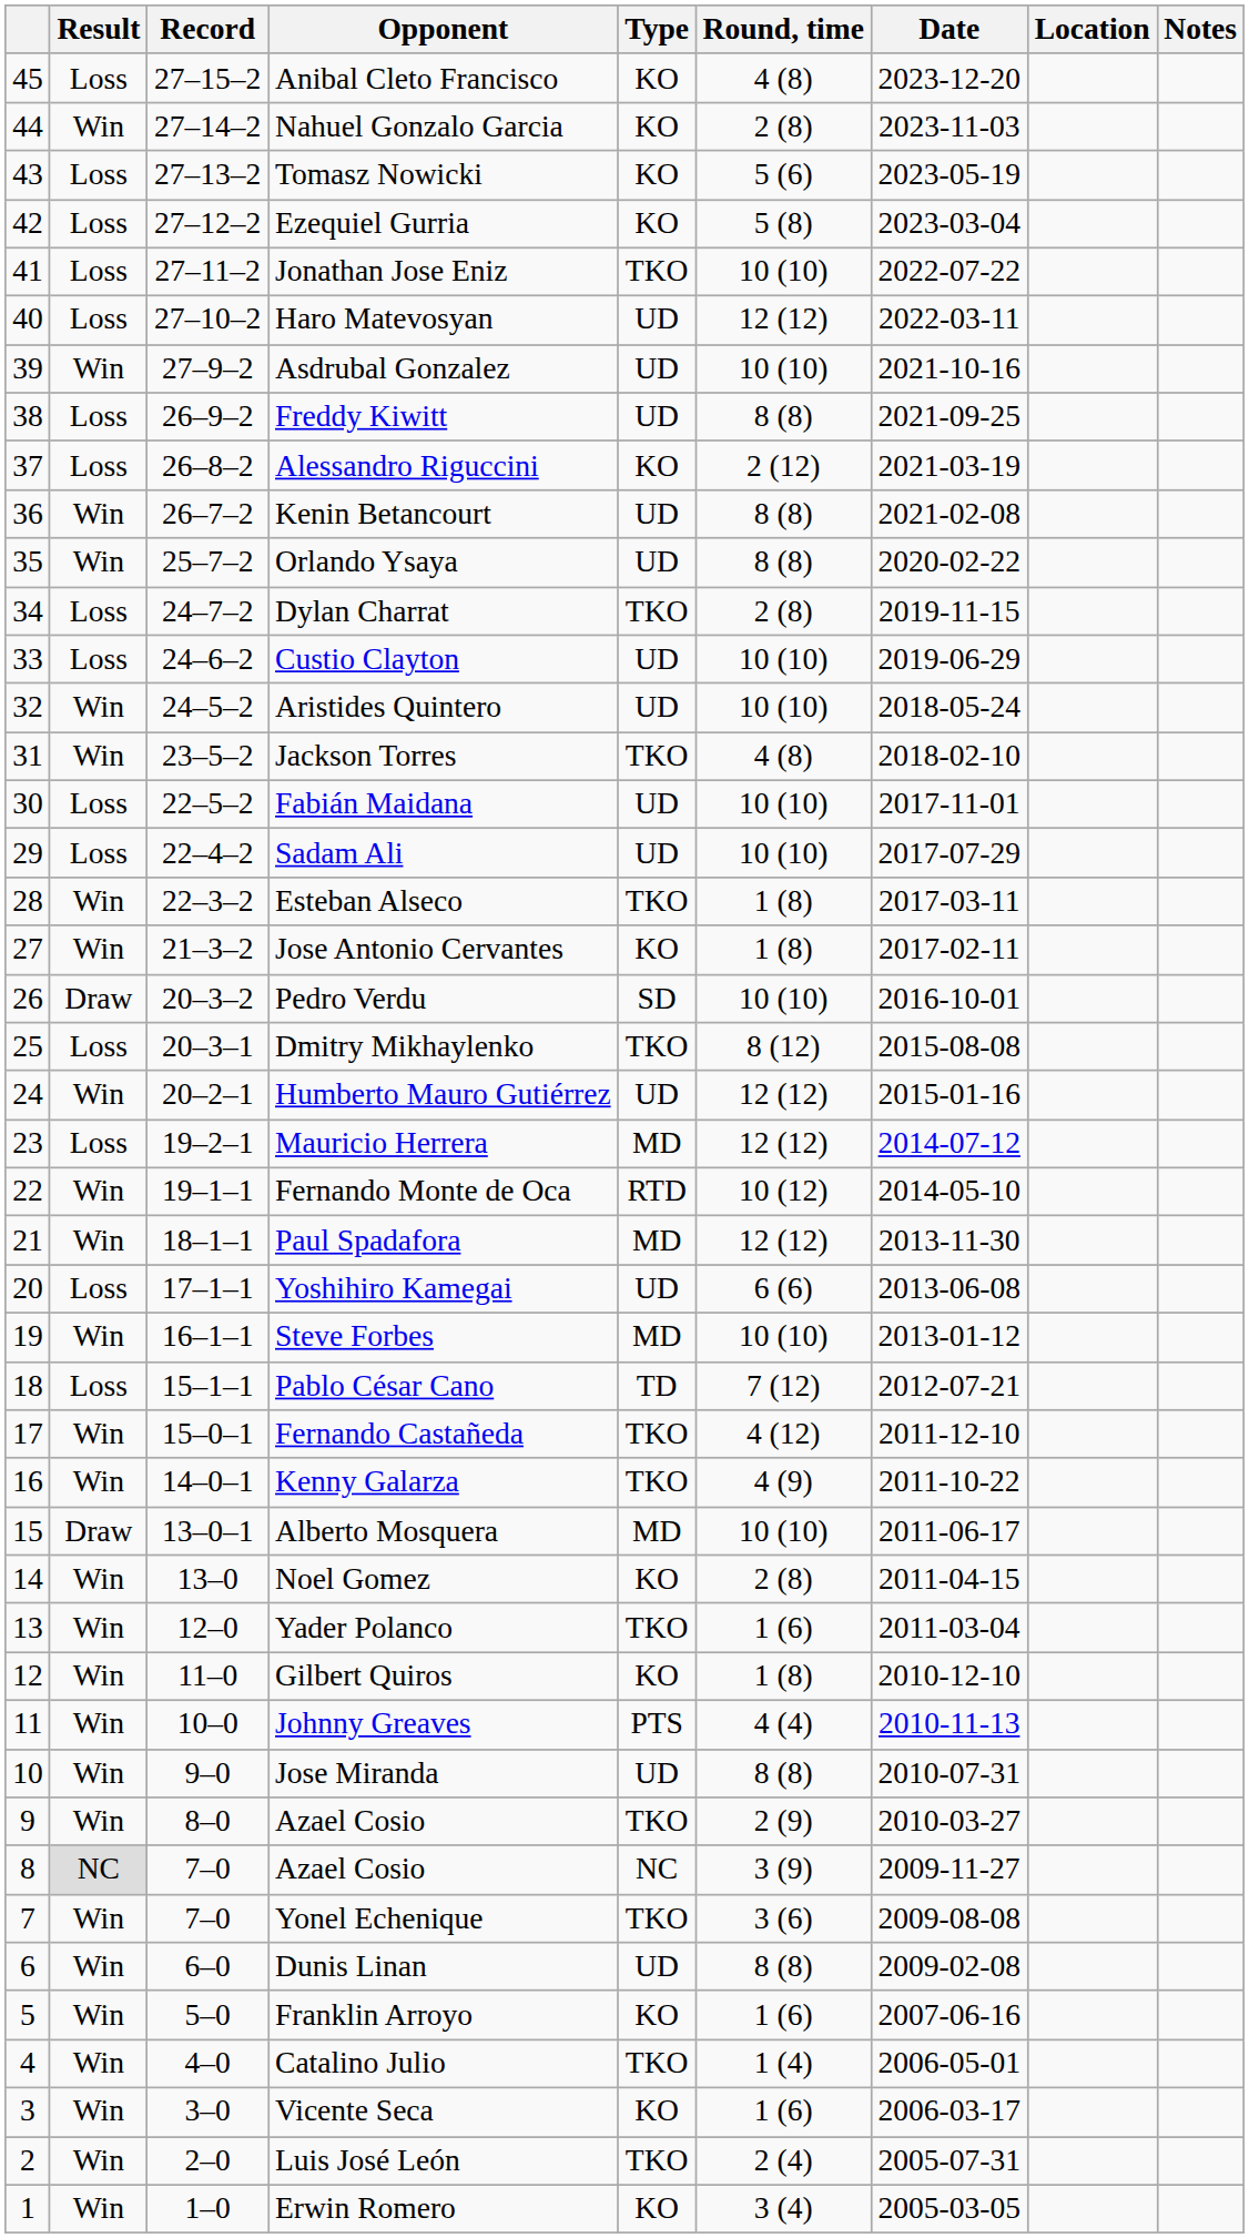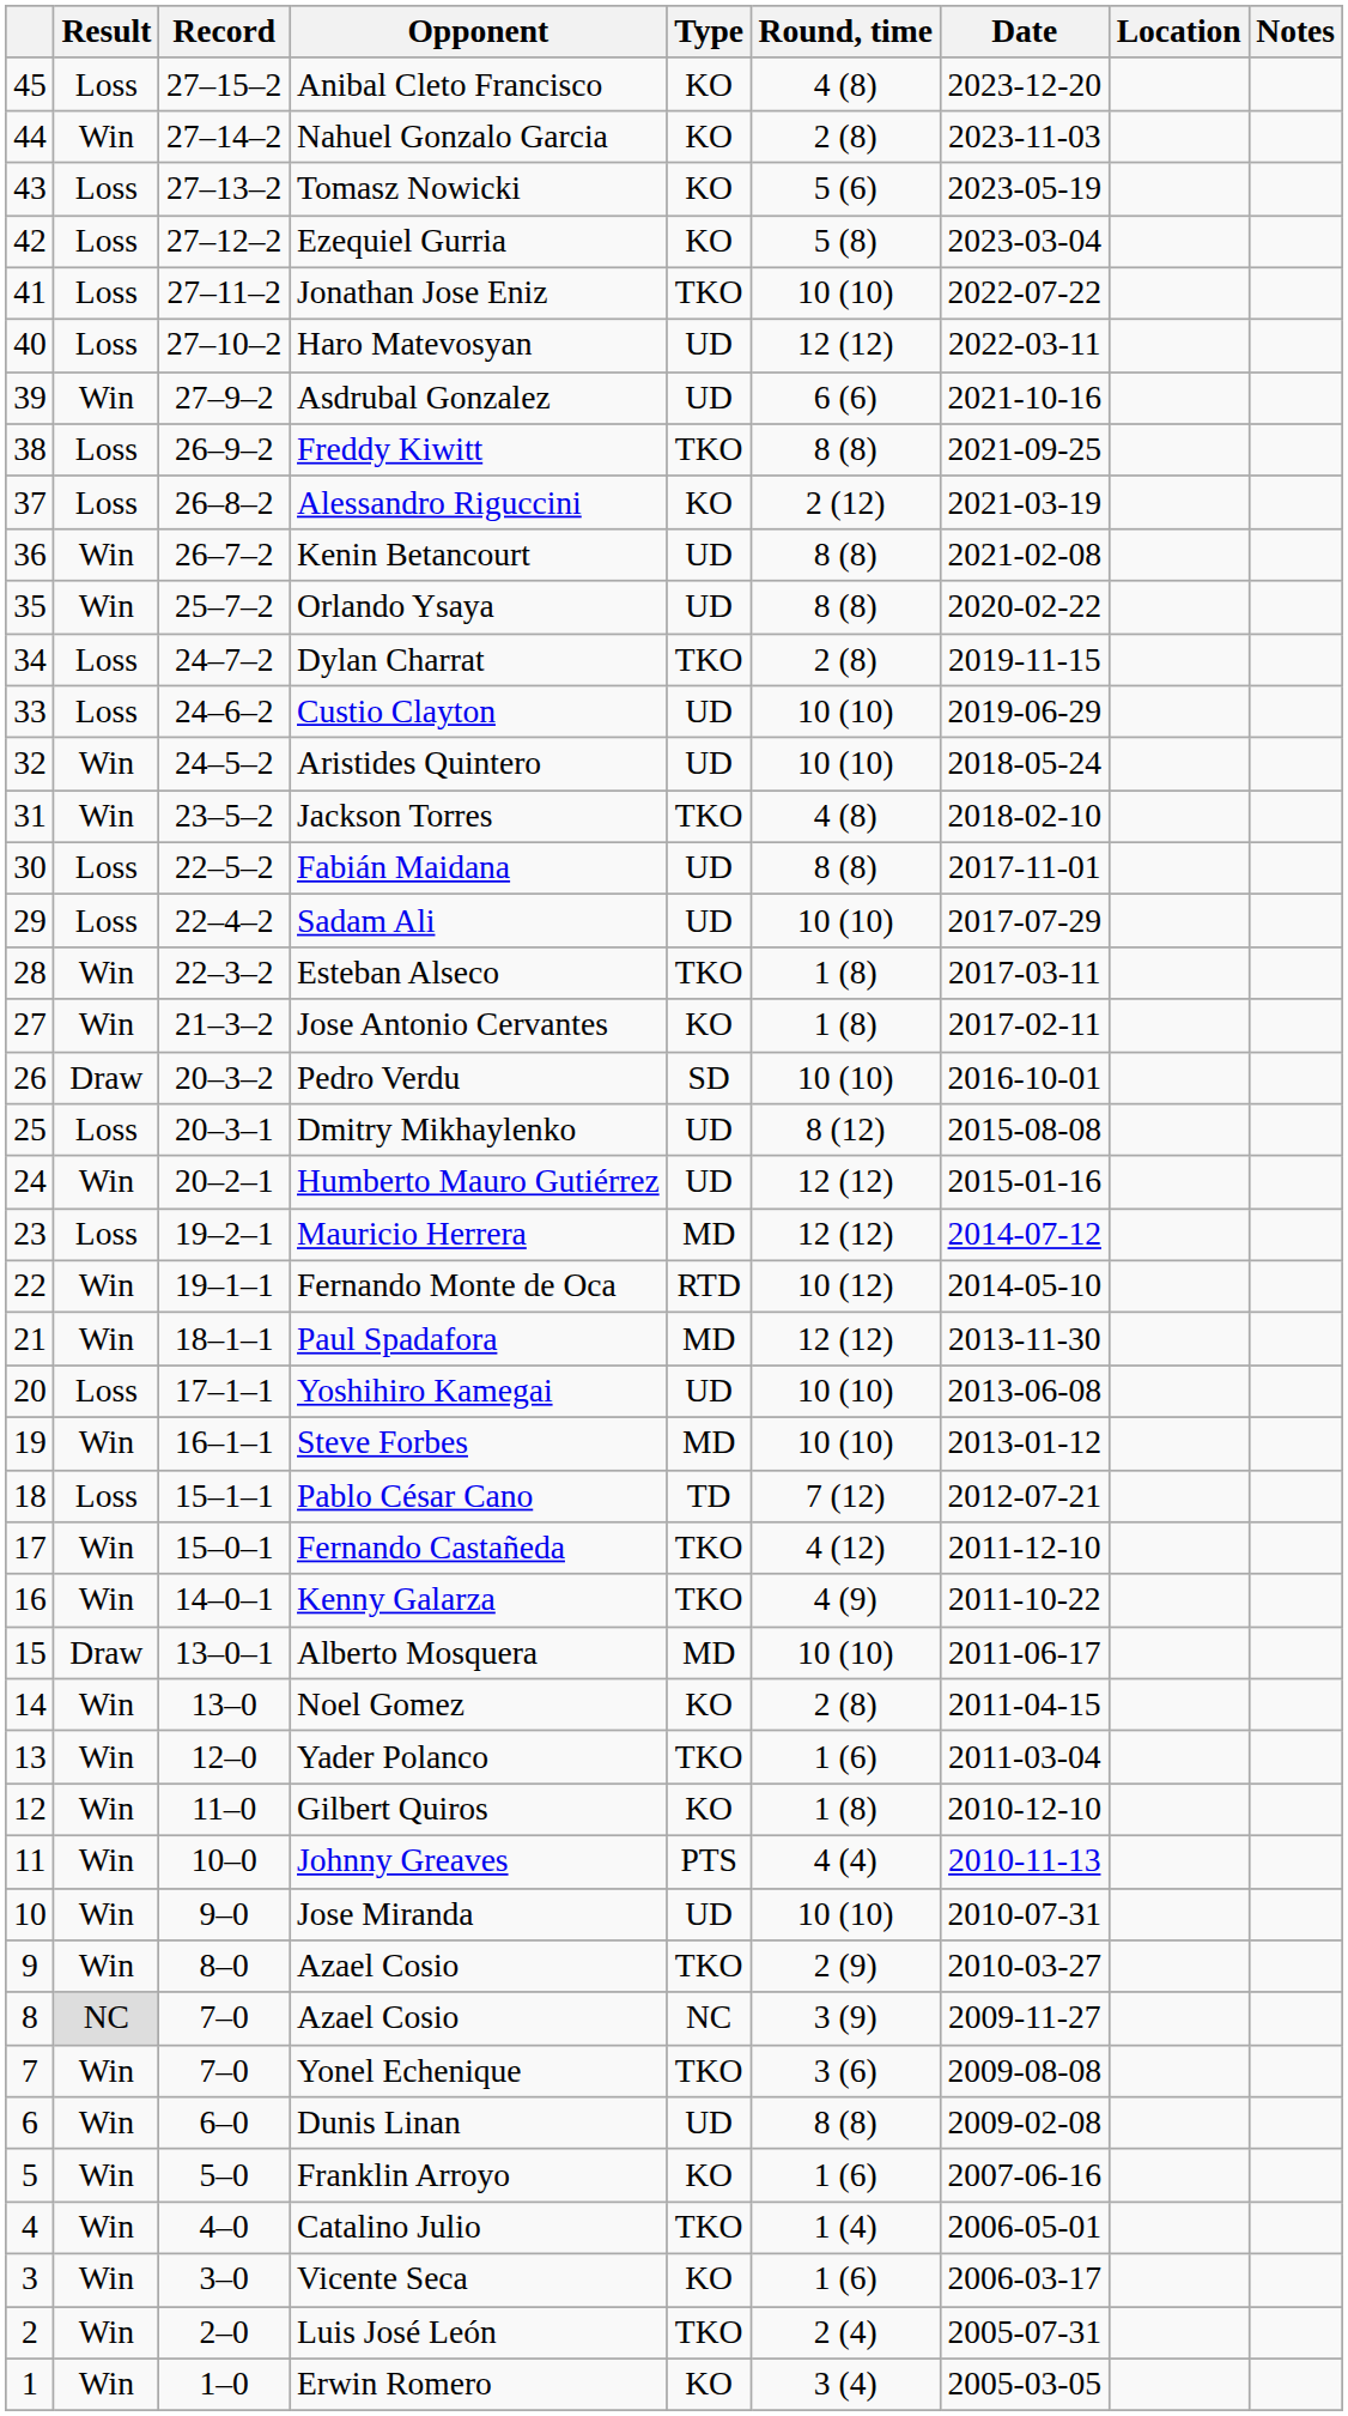 <table class=wikitable style=text-align:center>
 <tr>
 <th></th>
 <th>Result</th>
 <th>Record</th>
 <th>Opponent</th>
 <th>Type</th>
 <th>Round, time</th>
 <th>Date</th>
 <th>Location</th>
 <th>Notes</th>
 </tr>
 <tr>
 <td>45</td>
 <td>Loss</td>
 <td>27–15–2 </td>
 <td align=left>Anibal Cleto Francisco</td>
 <td>KO</td>
 <td>4 (8)</td>
 <td>2023-12-20</td>
 <td align=left></td>
 <td align=left></td>
 </tr>
 <tr>
 <td>44</td>
 <td>Win</td>
 <td>27–14–2 </td>
 <td align=left>Nahuel Gonzalo Garcia</td>
 <td>KO</td>
 <td>2 (8)</td>
 <td>2023-11-03</td>
 <td align=left></td>
 <td align=left></td>
 </tr>
 <tr>
 <td>43</td>
 <td>Loss</td>
 <td>27–13–2 </td>
 <td align=left>Tomasz Nowicki</td>
 <td>KO</td>
 <td>5 (6)</td>
 <td>2023-05-19</td>
 <td align=left></td>
 <td align=left></td>
 </tr>
 <tr>
 <td>42</td>
 <td>Loss</td>
 <td>27–12–2 </td>
 <td align=left>Ezequiel Gurria</td>
 <td>KO</td>
 <td>5 (8)</td>
 <td>2023-03-04</td>
 <td align=left></td>
 <td align=left></td>
 </tr>
 <tr>
 <td>41</td>
 <td>Loss</td>
 <td>27–11–2 </td>
 <td align=left>Jonathan Jose Eniz</td>
 <td>TKO</td>
 <td>10 (10)</td>
 <td>2022-07-22</td>
 <td align=left></td>
 <td align=left></td>
 </tr>
 <tr>
 <td>40</td>
 <td>Loss</td>
 <td>27–10–2 </td>
 <td align=left>Haro Matevosyan</td>
 <td>UD</td>
 <td>12 (12)</td>
 <td>2022-03-11</td>
 <td align=left></td>
 <td align=left></td>
 </tr>
 <tr>
 <td>39</td>
 <td>Win</td>
 <td>27–9–2 </td>
 <td align=left>Asdrubal Gonzalez</td>
 <td>UD</td>
-<td>10 (10)</td>
+<td>6 (6)</td>
 <td>2021-10-16</td>
 <td align=left></td>
 <td align=left></td>
 </tr>
 <tr>
 <td>38</td>
 <td>Loss</td>
 <td>26–9–2 </td>
 <td align=left><a href='#'>Freddy Kiwitt</a></td>
-<td>UD</td>
+<td>TKO</td>
 <td>8 (8)</td>
 <td>2021-09-25</td>
 <td align=left></td>
 <td align=left></td>
 </tr>
 <tr>
 <td>37</td>
 <td>Loss</td>
 <td>26–8–2 </td>
 <td align=left><a href='#'>Alessandro Riguccini</a></td>
 <td>KO</td>
 <td>2 (12)</td>
 <td>2021-03-19</td>
 <td align=left></td>
 <td align=left></td>
 </tr>
 <tr>
 <td>36</td>
 <td>Win</td>
 <td>26–7–2 </td>
 <td align=left>Kenin Betancourt</td>
 <td>UD</td>
 <td>8 (8)</td>
 <td>2021-02-08</td>
 <td align=left></td>
 <td align=left></td>
 </tr>
 <tr>
 <td>35</td>
 <td>Win</td>
 <td>25–7–2 </td>
 <td align=left>Orlando Ysaya</td>
 <td>UD</td>
 <td>8 (8)</td>
 <td>2020-02-22</td>
 <td align=left></td>
 <td align=left></td>
 </tr>
 <tr>
 <td>34</td>
 <td>Loss</td>
 <td>24–7–2 </td>
 <td align=left>Dylan Charrat</td>
 <td>TKO</td>
 <td>2 (8)</td>
 <td>2019-11-15</td>
 <td align=left></td>
 <td align=left></td>
 </tr>
 <tr>
 <td>33</td>
 <td>Loss</td>
 <td>24–6–2 </td>
 <td align=left><a href='#'>Custio Clayton</a></td>
 <td>UD</td>
 <td>10 (10)</td>
 <td>2019-06-29</td>
 <td align=left></td>
 <td align=left></td>
 </tr>
 <tr>
 <td>32</td>
 <td>Win</td>
 <td>24–5–2 </td>
 <td align=left>Aristides Quintero</td>
 <td>UD</td>
 <td>10 (10)</td>
 <td>2018-05-24</td>
 <td align=left></td>
 <td align=left></td>
 </tr>
 <tr>
 <td>31</td>
 <td>Win</td>
 <td>23–5–2 </td>
 <td align=left>Jackson Torres</td>
 <td>TKO</td>
 <td>4 (8)</td>
 <td>2018-02-10</td>
 <td align=left></td>
 <td align=left></td>
 </tr>
 <tr>
 <td>30</td>
 <td>Loss</td>
 <td>22–5–2 </td>
 <td align=left><a href='#'>Fabián Maidana</a></td>
 <td>UD</td>
-<td>10 (10)</td>
+<td>8 (8)</td>
 <td>2017-11-01</td>
 <td align=left></td>
 <td align=left></td>
 </tr>
 <tr>
 <td>29</td>
 <td>Loss</td>
 <td>22–4–2 </td>
 <td align=left><a href='#'>Sadam Ali</a></td>
 <td>UD</td>
 <td>10 (10)</td>
 <td>2017-07-29</td>
 <td align=left></td>
 <td align=left></td>
 </tr>
 <tr>
 <td>28</td>
 <td>Win</td>
 <td>22–3–2 </td>
 <td align=left>Esteban Alseco</td>
 <td>TKO</td>
 <td>1 (8)</td>
 <td>2017-03-11</td>
 <td align=left></td>
 <td align=left></td>
 </tr>
 <tr>
 <td>27</td>
 <td>Win</td>
 <td>21–3–2 </td>
 <td align=left>Jose Antonio Cervantes</td>
 <td>KO</td>
 <td>1 (8)</td>
 <td>2017-02-11</td>
 <td align=left></td>
 <td align=left></td>
 </tr>
 <tr>
 <td>26</td>
 <td>Draw</td>
 <td>20–3–2 </td>
 <td align=left>Pedro Verdu</td>
 <td>SD</td>
 <td>10 (10)</td>
 <td>2016-10-01</td>
 <td align=left></td>
 <td align=left></td>
 </tr>
 <tr>
 <td>25</td>
 <td>Loss</td>
 <td>20–3–1 </td>
 <td align=left>Dmitry Mikhaylenko</td>
-<td>TKO</td>
+<td>UD</td>
 <td>8 (12)</td>
 <td>2015-08-08</td>
 <td align=left></td>
 <td align=left></td>
 </tr>
 <tr>
 <td>24</td>
 <td>Win</td>
 <td>20–2–1 </td>
 <td align=left><a href='#'>Humberto Mauro Gutiérrez</a></td>
 <td>UD</td>
 <td>12 (12)</td>
 <td>2015-01-16</td>
 <td align=left></td>
 <td align=left></td>
 </tr>
 <tr>
 <td>23</td>
 <td>Loss</td>
 <td>19–2–1 </td>
 <td align=left><a href='#'>Mauricio Herrera</a></td>
 <td>MD</td>
 <td>12 (12)</td>
 <td><a href='#'>2014-07-12</a></td>
 <td align=left></td>
 <td align=left></td>
 </tr>
 <tr>
 <td>22</td>
 <td>Win</td>
 <td>19–1–1 </td>
 <td align=left>Fernando Monte de Oca</td>
 <td>RTD</td>
 <td>10 (12)</td>
 <td>2014-05-10</td>
 <td align=left></td>
 <td align=left></td>
 </tr>
 <tr>
 <td>21</td>
 <td>Win</td>
 <td>18–1–1 </td>
 <td align=left><a href='#'>Paul Spadafora</a></td>
 <td>MD</td>
 <td>12 (12)</td>
 <td>2013-11-30</td>
 <td align=left></td>
 <td align=left></td>
 </tr>
 <tr>
 <td>20</td>
 <td>Loss</td>
 <td>17–1–1 </td>
 <td align=left><a href='#'>Yoshihiro Kamegai</a></td>
 <td>UD</td>
-<td>6 (6)</td>
+<td>10 (10)</td>
 <td>2013-06-08</td>
 <td align=left></td>
 <td align=left></td>
 </tr>
 <tr>
 <td>19</td>
 <td>Win</td>
 <td>16–1–1 </td>
 <td align=left><a href='#'>Steve Forbes</a></td>
 <td>MD</td>
 <td>10 (10)</td>
 <td>2013-01-12</td>
 <td align=left></td>
 <td align=left></td>
 </tr>
 <tr>
 <td>18</td>
 <td>Loss</td>
 <td>15–1–1 </td>
 <td align=left><a href='#'>Pablo César Cano</a></td>
 <td>TD</td>
 <td>7 (12)</td>
 <td>2012-07-21</td>
 <td align=left></td>
 <td align=left></td>
 </tr>
 <tr>
 <td>17</td>
 <td>Win</td>
 <td>15–0–1 </td>
 <td align=left><a href='#'>Fernando Castañeda</a></td>
 <td>TKO</td>
 <td>4 (12)</td>
 <td>2011-12-10</td>
 <td align=left></td>
 <td align=left></td>
 </tr>
 <tr>
 <td>16</td>
 <td>Win</td>
 <td>14–0–1 </td>
 <td align=left><a href='#'>Kenny Galarza</a></td>
 <td>TKO</td>
 <td>4 (9)</td>
 <td>2011-10-22</td>
 <td align=left></td>
 <td align=left></td>
 </tr>
 <tr>
 <td>15</td>
 <td>Draw</td>
 <td>13–0–1 </td>
 <td align=left>Alberto Mosquera</td>
 <td>MD</td>
 <td>10 (10)</td>
 <td>2011-06-17</td>
 <td align=left></td>
 <td align=left></td>
 </tr>
 <tr>
 <td>14</td>
 <td>Win</td>
 <td>13–0 </td>
 <td align=left>Noel Gomez</td>
 <td>KO</td>
 <td>2 (8)</td>
 <td>2011-04-15</td>
 <td align=left></td>
 <td align=left></td>
 </tr>
 <tr>
 <td>13</td>
 <td>Win</td>
 <td>12–0 </td>
 <td align=left>Yader Polanco</td>
 <td>TKO</td>
 <td>1 (6)</td>
 <td>2011-03-04</td>
 <td align=left></td>
 <td align=left></td>
 </tr>
 <tr>
 <td>12</td>
 <td>Win</td>
 <td>11–0 </td>
 <td align=left>Gilbert Quiros</td>
 <td>KO</td>
 <td>1 (8)</td>
 <td>2010-12-10</td>
 <td align=left></td>
 <td align=left></td>
 </tr>
 <tr>
 <td>11</td>
 <td>Win</td>
 <td>10–0 </td>
 <td align=left><a href='#'>Johnny Greaves</a></td>
 <td>PTS</td>
 <td>4 (4)</td>
 <td><a href='#'>2010-11-13</a></td>
 <td align=left></td>
 <td align=left></td>
 </tr>
 <tr>
 <td>10</td>
 <td>Win</td>
 <td>9–0 </td>
 <td align=left>Jose Miranda</td>
 <td>UD</td>
-<td>8 (8)</td>
+<td>10 (10)</td>
 <td>2010-07-31</td>
 <td align=left></td>
 <td align=left></td>
 </tr>
 <tr>
 <td>9</td>
 <td>Win</td>
 <td>8–0 </td>
 <td align=left>Azael Cosio</td>
 <td>TKO</td>
 <td>2 (9)</td>
 <td>2010-03-27</td>
 <td align=left></td>
 <td align=left></td>
 </tr>
 <tr>
 <td>8</td>
 <td style=background:#DDD>NC</td>
 <td>7–0 </td>
 <td align=left>Azael Cosio</td>
 <td>NC</td>
 <td>3 (9)</td>
 <td>2009-11-27</td>
 <td align=left></td>
 <td align=left></td>
 </tr>
 <tr>
 <td>7</td>
 <td>Win</td>
 <td>7–0</td>
 <td align=left>Yonel Echenique</td>
 <td>TKO</td>
 <td>3 (6)</td>
 <td>2009-08-08</td>
 <td align=left></td>
 <td align=left></td>
 </tr>
 <tr>
 <td>6</td>
 <td>Win</td>
 <td>6–0</td>
 <td align=left>Dunis Linan</td>
 <td>UD</td>
 <td>8 (8)</td>
 <td>2009-02-08</td>
 <td align=left></td>
 <td align=left></td>
 </tr>
 <tr>
 <td>5</td>
 <td>Win</td>
 <td>5–0</td>
 <td align=left>Franklin Arroyo</td>
 <td>KO</td>
 <td>1 (6)</td>
 <td>2007-06-16</td>
 <td align=left></td>
 <td align=left></td>
 </tr>
 <tr>
 <td>4</td>
 <td>Win</td>
 <td>4–0</td>
 <td align=left>Catalino Julio</td>
 <td>TKO</td>
 <td>1 (4)</td>
 <td>2006-05-01</td>
 <td align=left></td>
 <td align=left></td>
 </tr>
 <tr>
 <td>3</td>
 <td>Win</td>
 <td>3–0</td>
 <td align=left>Vicente Seca</td>
 <td>KO</td>
 <td>1 (6)</td>
 <td>2006-03-17</td>
 <td align=left></td>
 <td align=left></td>
 </tr>
 <tr>
 <td>2</td>
 <td>Win</td>
 <td>2–0</td>
 <td align=left>Luis José León</td>
 <td>TKO</td>
 <td>2 (4)</td>
 <td>2005-07-31</td>
 <td align=left></td>
 <td align=left></td>
 </tr>
 <tr>
 <td>1</td>
 <td>Win</td>
 <td>1–0</td>
 <td align=left>Erwin Romero</td>
 <td>KO</td>
 <td>3 (4)</td>
 <td>2005-03-05</td>
 <td align=left></td>
 <td align=left></td>
 </tr>
 </table>
